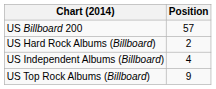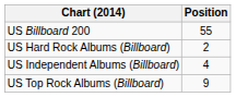 <table class="wikitable">
 <tr>
 <th>Chart (2014)</th>
 <th>Position</th>
 </tr>
 <tr>
 <td>US <em>Billboard</em> 200</td>
-<td style="text-align:center;">57</td>
+<td style="text-align:center;">55</td>
 </tr>
 <tr>
 <td>US Hard Rock Albums (<em>Billboard</em>)</td>
 <td style="text-align:center;">2</td>
 </tr>
 <tr>
 <td>US Independent Albums (<em>Billboard</em>)</td>
 <td style="text-align:center;">4</td>
 </tr>
 <tr>
 <td>US Top Rock Albums (<em>Billboard</em>)</td>
 <td style="text-align:center;">9</td>
 </tr>
 </table>
